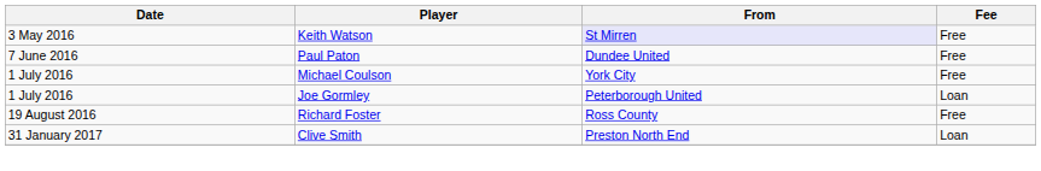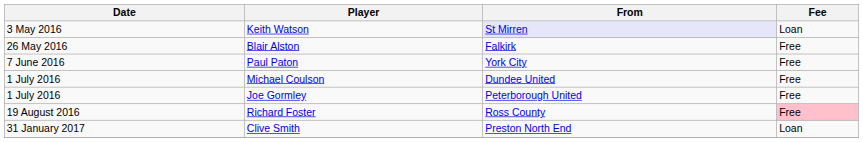 <table class="wikitable" style="text-align:center; font-size:95%;width:98%; text-align:left">
 <tr>
 <th><strong>Date</strong></th>
 <th><strong>Player</strong></th>
 <th><strong>From</strong></th>
 <th><strong>Fee</strong></th>
 </tr>
 <tr>
 <td>3 May 2016</td>
 <td> <a href='#'>Keith Watson</a></td>
 <td style="background: lavender;"> <a href='#'>St Mirren</a></td>
+<td>Loan</td>
+</tr>
+<tr>
+<td>26 May 2016</td>
+<td> <a href='#'>Blair Alston</a></td>
+<td> <a href='#'>Falkirk</a></td>
 <td>Free</td>
 </tr>
 <tr>
 <td>7 June 2016</td>
 <td> <a href='#'>Paul Paton</a></td>
-<td> <a href='#'>Dundee United</a></td>
+<td> <a href='#'>York City</a></td>
 <td>Free</td>
 </tr>
 <tr>
 <td>1 July 2016</td>
 <td> <a href='#'>Michael Coulson</a></td>
-<td> <a href='#'>York City</a></td>
+<td> <a href='#'>Dundee United</a></td>
 <td>Free</td>
 </tr>
 <tr>
 <td>1 July 2016</td>
 <td> <a href='#'>Joe Gormley</a></td>
 <td> <a href='#'>Peterborough United</a></td>
-<td>Loan</td>
+<td>Free</td>
 </tr>
 <tr>
 <td>19 August 2016</td>
 <td> <a href='#'>Richard Foster</a></td>
 <td> <a href='#'>Ross County</a></td>
-<td>Free</td>
+<td style="background: pink;">Free</td>
 </tr>
 <tr>
 <td>31 January 2017</td>
 <td> <a href='#'>Clive Smith</a></td>
 <td> <a href='#'>Preston North End</a></td>
 <td>Loan</td>
 </tr>
 <tr>
 </tr>
 </table>
